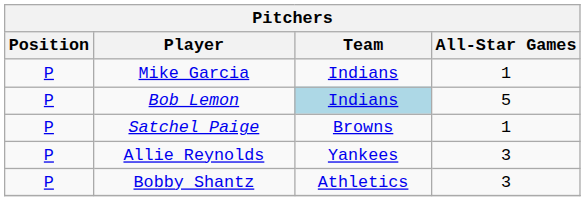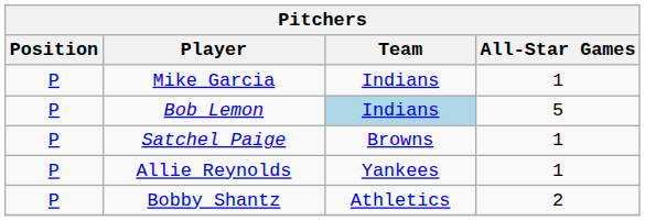 <table class="wikitable" style="font-size: 100%; text-align:center;">
 <tr>
 <th colspan="4">Pitchers</th>
 </tr>
 <tr>
 <th>Position</th>
 <th width="150">Player</th>
 <th width="100">Team</th>
 <th>All-Star Games</th>
 </tr>
 <tr>
 <td><a href='#'>P</a></td>
 <td><a href='#'>Mike Garcia</a></td>
 <td><a href='#'>Indians</a></td>
 <td>1</td>
 </tr>
 <tr>
 <td><a href='#'>P</a></td>
 <td><em><a href='#'>Bob Lemon</a></em></td>
 <td style="background: lightblue;"><a href='#'>Indians</a></td>
 <td>5</td>
 </tr>
 <tr>
 <td><a href='#'>P</a></td>
 <td><em><a href='#'>Satchel Paige</a></em></td>
 <td><a href='#'>Browns</a></td>
 <td>1</td>
 </tr>
 <tr>
 <td><a href='#'>P</a></td>
 <td><a href='#'>Allie Reynolds</a></td>
 <td><a href='#'>Yankees</a></td>
-<td>3</td>
+<td>1</td>
 </tr>
 <tr>
 <td><a href='#'>P</a></td>
 <td><a href='#'>Bobby Shantz</a></td>
 <td><a href='#'>Athletics</a></td>
-<td>3</td>
+<td>2</td>
 </tr>
 <tr>
 </tr>
 </table>
